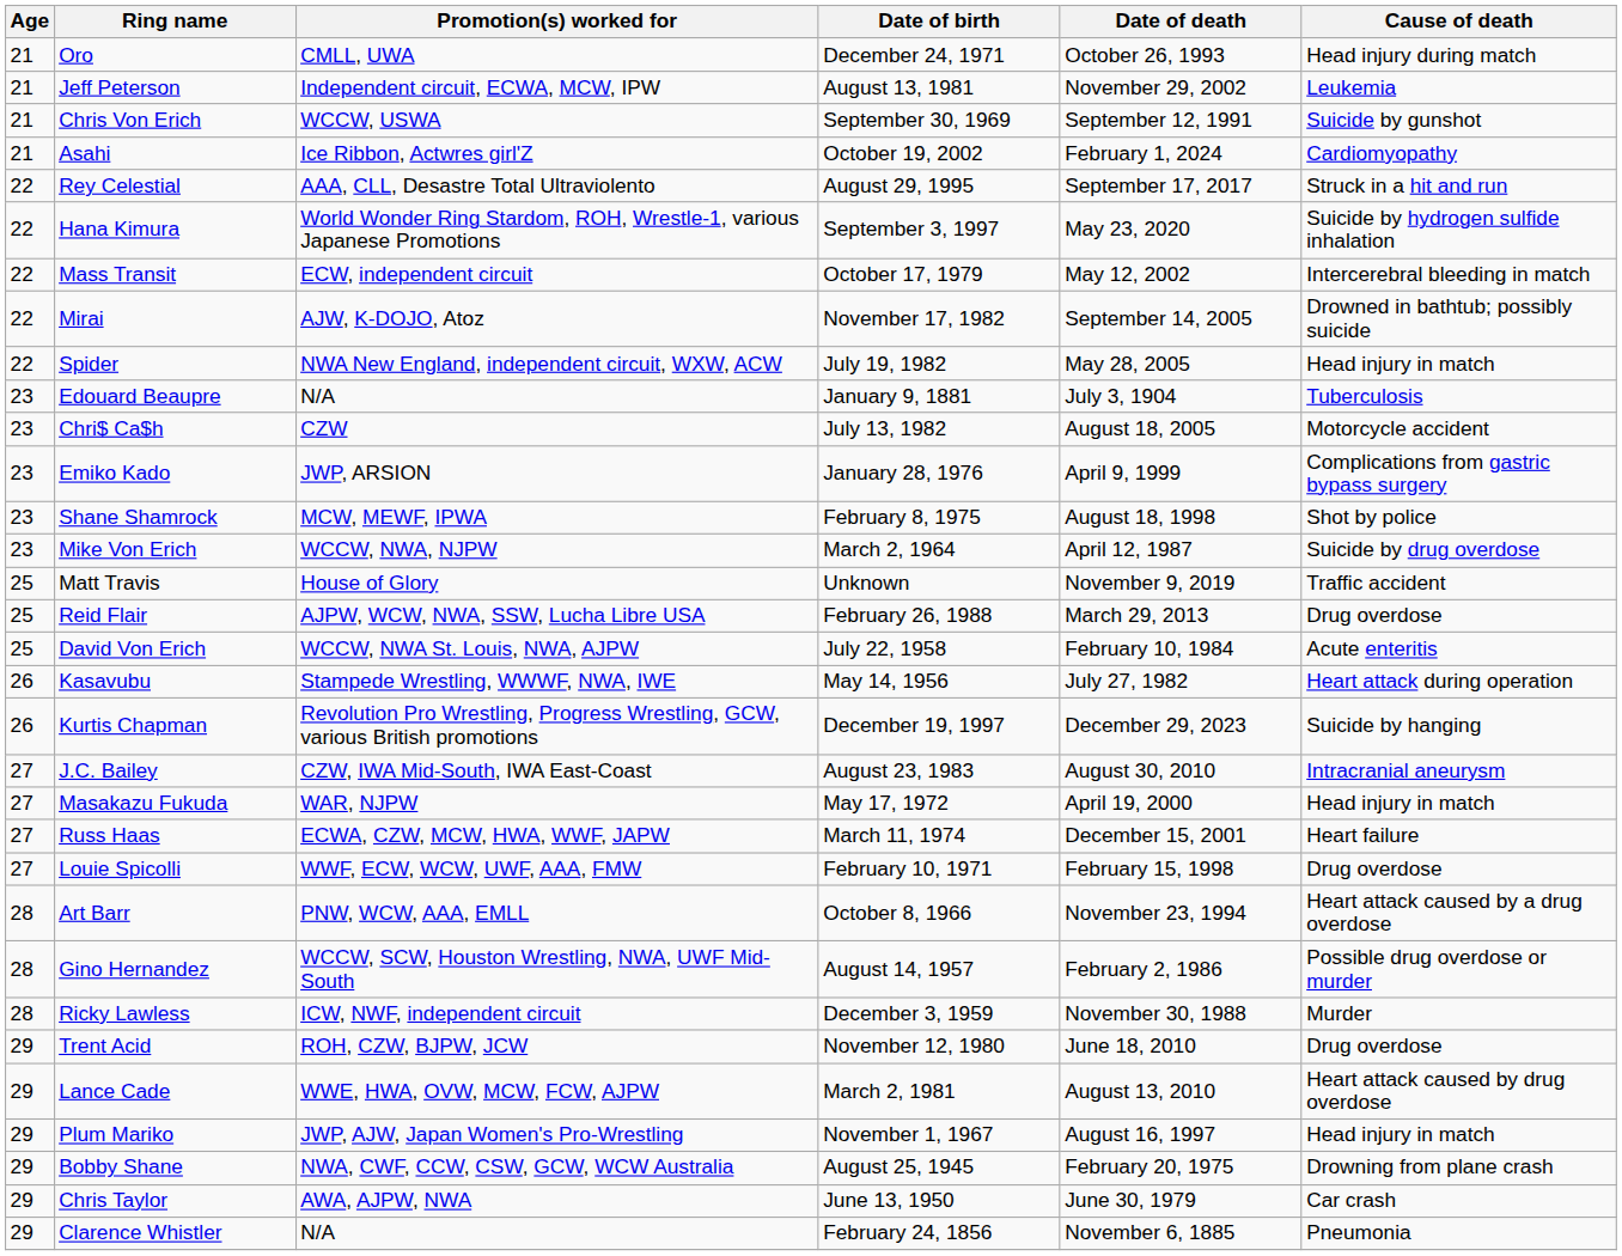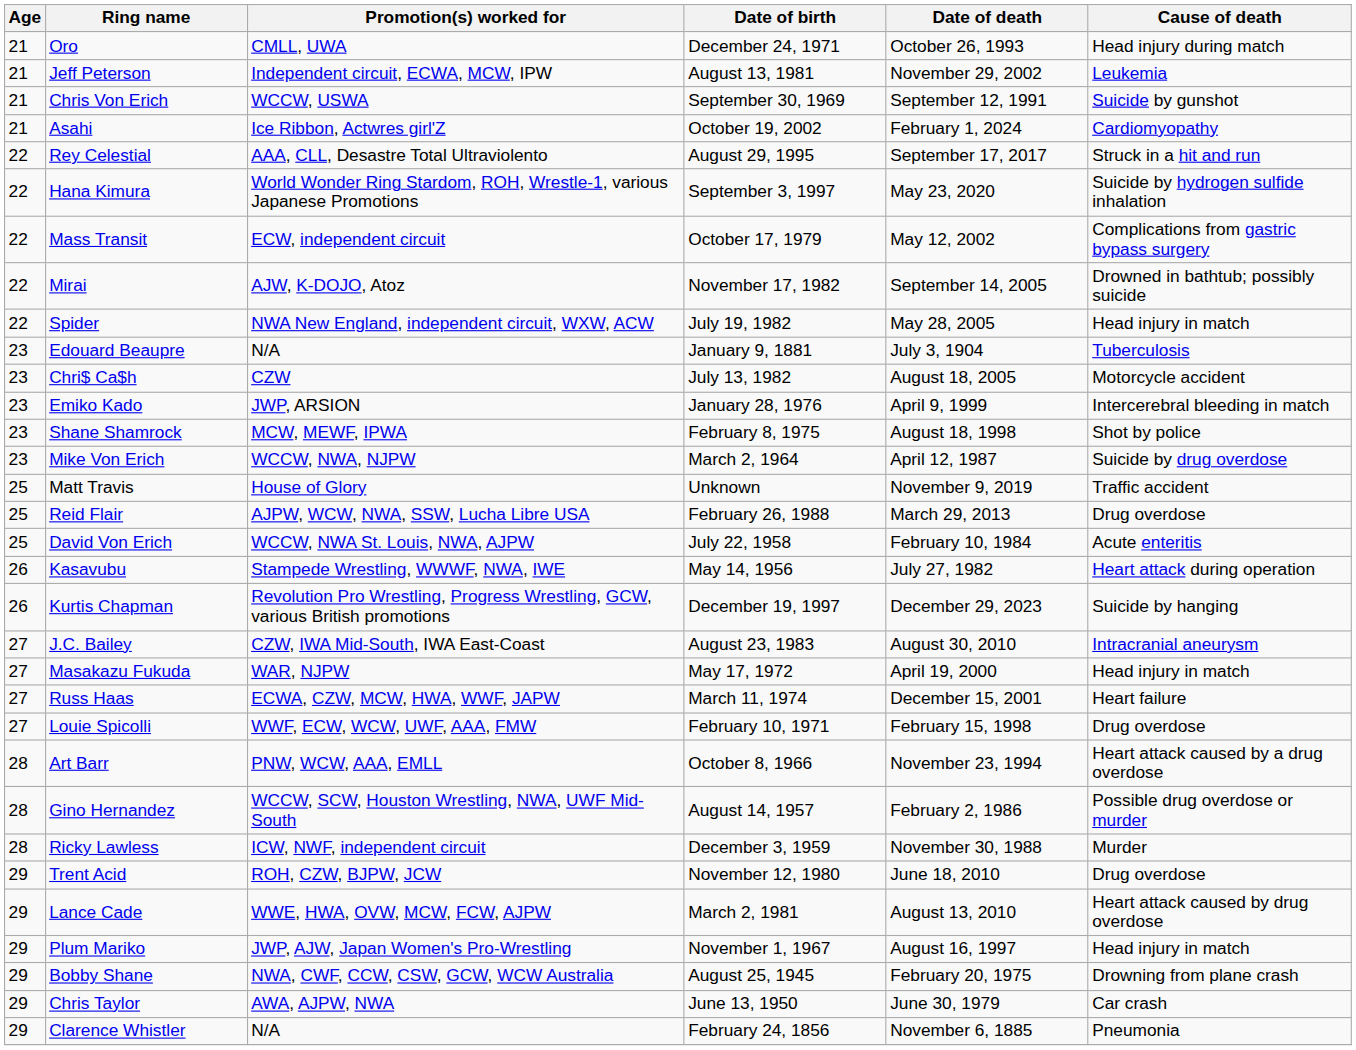 <table class="wikitable sortable">
 <tr>
 <th style="width:1%;" scope="col">Age</th>
 <th style="width:15%;" scope="col"><strong>Ring name</strong><br></th>
 <th class="unsortable"><strong>Promotion(s) worked for</strong></th>
 <th style="width:15%;" scope="col" data-sort-type=date><strong>Date of birth</strong></th>
 <th style="width:15%;" scope="col" data-sort-type=date><strong>Date of death</strong></th>
 <th class="unsortable"><strong>Cause of death</strong></th>
 </tr>
 <tr>
 <td>21</td>
 <td><a href='#'>Oro</a><br></td>
 <td><a href='#'>CMLL</a>, <a href='#'>UWA</a></td>
 <td>December 24, 1971</td>
 <td>October 26, 1993</td>
 <td>Head injury during match</td>
 </tr>
 <tr>
 <td>21</td>
 <td><a href='#'>Jeff Peterson</a></td>
 <td><a href='#'>Independent circuit</a>, <a href='#'>ECWA</a>, <a href='#'>MCW</a>, IPW</td>
 <td>August 13, 1981</td>
 <td>November 29, 2002</td>
 <td><a href='#'>Leukemia</a></td>
 </tr>
 <tr>
 <td>21</td>
 <td><a href='#'>Chris Von Erich</a><br></td>
 <td><a href='#'>WCCW</a>, <a href='#'>USWA</a></td>
 <td>September 30, 1969</td>
 <td>September 12, 1991</td>
 <td><a href='#'>Suicide</a> by gunshot</td>
 </tr>
 <tr>
 <td>21</td>
 <td><a href='#'>Asahi</a><br></td>
 <td><a href='#'>Ice Ribbon</a>, <a href='#'>Actwres girl'Z</a></td>
 <td>October 19, 2002</td>
 <td>February 1, 2024</td>
 <td><a href='#'>Cardiomyopathy</a></td>
 </tr>
 <tr>
 <td>22</td>
 <td><a href='#'>Rey Celestial</a> </td>
 <td><a href='#'>AAA</a>, <a href='#'>CLL</a>, Desastre Total Ultraviolento</td>
 <td>August 29, 1995</td>
 <td>September 17, 2017</td>
 <td>Struck in a <a href='#'>hit and run</a></td>
 </tr>
 <tr>
 <td>22</td>
 <td><a href='#'>Hana Kimura</a></td>
 <td><a href='#'>World Wonder Ring Stardom</a>, <a href='#'>ROH</a>, <a href='#'>Wrestle-1</a>, various Japanese Promotions</td>
 <td>September 3, 1997</td>
 <td>May 23, 2020</td>
 <td>Suicide by <a href='#'>hydrogen sulfide</a> inhalation</td>
 </tr>
 <tr>
 <td>22</td>
 <td><a href='#'>Mass Transit</a> </td>
 <td><a href='#'>ECW</a>, <a href='#'>independent circuit</a></td>
 <td>October 17, 1979</td>
 <td>May 12, 2002</td>
-<td>Intercerebral bleeding in match</td>
+<td>Complications from <a href='#'>gastric bypass surgery</a></td>
 </tr>
 <tr>
 <td>22</td>
 <td><a href='#'>Mirai</a><br></td>
 <td><a href='#'>AJW</a>, <a href='#'>K-DOJO</a>, Atoz</td>
 <td>November 17, 1982</td>
 <td>September 14, 2005</td>
 <td>Drowned in bathtub; possibly suicide</td>
 </tr>
 <tr>
 <td>22</td>
 <td><a href='#'>Spider</a><br></td>
 <td><a href='#'>NWA New England</a>, <a href='#'>independent circuit</a>, <a href='#'>WXW</a>, <a href='#'>ACW</a></td>
 <td>July 19, 1982</td>
 <td>May 28, 2005</td>
 <td>Head injury in match</td>
 </tr>
 <tr>
 <td>23</td>
 <td><a href='#'>Edouard Beaupre</a><br></td>
 <td>N/A</td>
 <td>January 9, 1881</td>
 <td>July 3, 1904</td>
 <td><a href='#'>Tuberculosis</a></td>
 </tr>
 <tr>
 <td>23</td>
 <td><a href='#'>Chri$ Ca$h</a><br></td>
 <td><a href='#'>CZW</a></td>
 <td>July 13, 1982</td>
 <td>August 18, 2005</td>
 <td>Motorcycle accident</td>
 </tr>
 <tr>
 <td>23</td>
 <td><a href='#'>Emiko Kado</a></td>
 <td><a href='#'>JWP</a>, ARSION</td>
 <td>January 28, 1976</td>
 <td>April 9, 1999</td>
-<td>Complications from <a href='#'>gastric bypass surgery</a></td>
+<td>Intercerebral bleeding in match</td>
 </tr>
 <tr>
 <td>23</td>
 <td><a href='#'>Shane Shamrock</a><br></td>
 <td><a href='#'>MCW</a>, <a href='#'>MEWF</a>, <a href='#'>IPWA</a></td>
 <td>February 8, 1975</td>
 <td>August 18, 1998</td>
 <td>Shot by police</td>
 </tr>
 <tr>
 <td>23</td>
 <td><a href='#'>Mike Von Erich</a><br></td>
 <td><a href='#'>WCCW</a>, <a href='#'>NWA</a>, <a href='#'>NJPW</a></td>
 <td>March 2, 1964</td>
 <td>April 12, 1987</td>
 <td>Suicide by <a href='#'>drug overdose</a></td>
 </tr>
 <tr>
 <td>25</td>
 <td>Matt Travis</td>
 <td><a href='#'>House of Glory</a></td>
 <td>Unknown</td>
 <td>November 9, 2019</td>
 <td>Traffic accident</td>
 </tr>
 <tr>
 <td>25</td>
 <td><a href='#'>Reid Flair</a><br></td>
 <td><a href='#'>AJPW</a>, <a href='#'>WCW</a>, <a href='#'>NWA</a>, <a href='#'>SSW</a>, <a href='#'>Lucha Libre USA</a></td>
 <td>February 26, 1988</td>
 <td>March 29, 2013</td>
 <td>Drug overdose</td>
 </tr>
 <tr>
 <td>25</td>
 <td><a href='#'>David Von Erich</a><br></td>
 <td><a href='#'>WCCW</a>, <a href='#'>NWA St. Louis</a>, <a href='#'>NWA</a>, <a href='#'>AJPW</a></td>
 <td>July 22, 1958</td>
 <td>February 10, 1984</td>
 <td>Acute <a href='#'>enteritis</a></td>
 </tr>
 <tr>
 <td>26</td>
 <td><a href='#'>Kasavubu</a><br></td>
 <td><a href='#'>Stampede Wrestling</a>, <a href='#'>WWWF</a>, <a href='#'>NWA</a>, <a href='#'>IWE</a></td>
 <td>May 14, 1956</td>
 <td>July 27, 1982</td>
 <td><a href='#'>Heart attack</a> during operation</td>
 </tr>
 <tr>
 <td>26</td>
 <td><a href='#'>Kurtis Chapman</a></td>
 <td><a href='#'>Revolution Pro Wrestling</a>, <a href='#'>Progress Wrestling</a>, <a href='#'>GCW</a>, various British promotions</td>
 <td>December 19, 1997</td>
 <td>December 29, 2023</td>
 <td>Suicide by hanging</td>
 </tr>
 <tr>
 <td>27</td>
 <td><a href='#'>J.C. Bailey</a></td>
 <td><a href='#'>CZW</a>, <a href='#'>IWA Mid-South</a>, IWA East-Coast</td>
 <td>August 23, 1983</td>
 <td>August 30, 2010</td>
 <td><a href='#'>Intracranial aneurysm</a></td>
 </tr>
 <tr>
 <td>27</td>
 <td><a href='#'>Masakazu Fukuda</a></td>
 <td><a href='#'>WAR</a>, <a href='#'>NJPW</a></td>
 <td>May 17, 1972</td>
 <td>April 19, 2000</td>
 <td>Head injury in match</td>
 </tr>
 <tr>
 <td>27</td>
 <td><a href='#'>Russ Haas</a><br></td>
 <td><a href='#'>ECWA</a>, <a href='#'>CZW</a>, <a href='#'>MCW</a>, <a href='#'>HWA</a>, <a href='#'>WWF</a>, <a href='#'>JAPW</a></td>
 <td>March 11, 1974</td>
 <td>December 15, 2001</td>
 <td>Heart failure</td>
 </tr>
 <tr>
 <td>27</td>
 <td><a href='#'>Louie Spicolli</a><br></td>
 <td><a href='#'>WWF</a>, <a href='#'>ECW</a>, <a href='#'>WCW</a>, <a href='#'>UWF</a>, <a href='#'>AAA</a>, <a href='#'>FMW</a></td>
 <td>February 10, 1971</td>
 <td>February 15, 1998</td>
 <td>Drug overdose</td>
 </tr>
 <tr>
 <td>28</td>
 <td><a href='#'>Art Barr</a></td>
 <td><a href='#'>PNW</a>, <a href='#'>WCW</a>, <a href='#'>AAA</a>, <a href='#'>EMLL</a></td>
 <td>October 8, 1966</td>
 <td>November 23, 1994</td>
 <td>Heart attack caused by a drug overdose</td>
 </tr>
 <tr>
 <td>28</td>
 <td><a href='#'>Gino Hernandez</a><br></td>
 <td><a href='#'>WCCW</a>, <a href='#'>SCW</a>, <a href='#'>Houston Wrestling</a>, <a href='#'>NWA</a>, <a href='#'>UWF Mid-South</a></td>
 <td>August 14, 1957</td>
 <td>February 2, 1986</td>
 <td>Possible drug overdose or <a href='#'>murder</a></td>
 </tr>
 <tr>
 <td>28</td>
 <td><a href='#'>Ricky Lawless</a><br></td>
 <td><a href='#'>ICW</a>, <a href='#'>NWF</a>, <a href='#'>independent circuit</a></td>
 <td>December 3, 1959</td>
 <td>November 30, 1988</td>
 <td>Murder</td>
 </tr>
 <tr>
 <td>29</td>
 <td><a href='#'>Trent Acid</a><br></td>
 <td><a href='#'>ROH</a>, <a href='#'>CZW</a>, <a href='#'>BJPW</a>, <a href='#'>JCW</a></td>
 <td>November 12, 1980</td>
 <td>June 18, 2010</td>
 <td>Drug overdose</td>
 </tr>
 <tr>
 <td>29</td>
 <td><a href='#'>Lance Cade</a><br></td>
 <td><a href='#'>WWE</a>, <a href='#'>HWA</a>, <a href='#'>OVW</a>, <a href='#'>MCW</a>, <a href='#'>FCW</a>, <a href='#'>AJPW</a></td>
 <td>March 2, 1981</td>
 <td>August 13, 2010</td>
 <td>Heart attack caused by drug overdose</td>
 </tr>
 <tr>
 <td>29</td>
 <td><a href='#'>Plum Mariko</a><br></td>
 <td><a href='#'>JWP</a>, <a href='#'>AJW</a>, <a href='#'>Japan Women's Pro-Wrestling</a></td>
 <td>November 1, 1967</td>
 <td>August 16, 1997</td>
 <td>Head injury in match</td>
 </tr>
 <tr>
 <td>29</td>
 <td><a href='#'>Bobby Shane</a><br></td>
 <td><a href='#'>NWA</a>, <a href='#'>CWF</a>, <a href='#'>CCW</a>, <a href='#'>CSW</a>, <a href='#'>GCW</a>, <a href='#'>WCW Australia</a></td>
 <td>August 25, 1945</td>
 <td>February 20, 1975</td>
 <td>Drowning from plane crash</td>
 </tr>
 <tr>
 <td>29</td>
 <td><a href='#'>Chris Taylor</a></td>
 <td><a href='#'>AWA</a>, <a href='#'>AJPW</a>, <a href='#'>NWA</a></td>
 <td>June 13, 1950</td>
 <td>June 30, 1979</td>
 <td>Car crash</td>
 </tr>
 <tr>
 <td>29</td>
 <td><a href='#'>Clarence Whistler</a></td>
 <td>N/A</td>
 <td>February 24, 1856</td>
 <td>November 6, 1885</td>
 <td>Pneumonia</td>
 </tr>
 <tr>
 </tr>
 </table>
